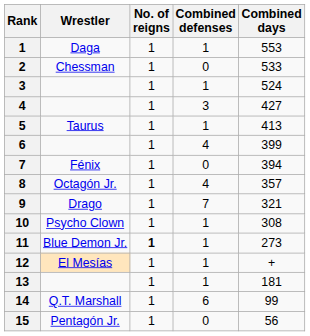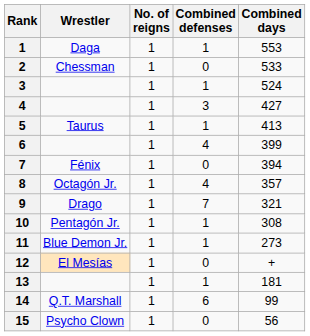 <table class="wikitable sortable" style="text-align: center">
 <tr>
 <th>Rank</th>
 <th>Wrestler</th>
 <th>No. of<br>reigns</th>
 <th>Combined<br>defenses</th>
 <th>Combined<br>days</th>
 </tr>
 <tr>
 <th>1</th>
 <td><a href='#'>Daga</a></td>
 <td>1</td>
 <td>1</td>
 <td>553</td>
 </tr>
 <tr>
 <th>2</th>
 <td><a href='#'>Chessman</a></td>
 <td>1</td>
 <td>0</td>
 <td>533</td>
 </tr>
 <tr>
 <th>3</th>
 <td></td>
 <td>1</td>
 <td>1</td>
 <td>524</td>
 </tr>
 <tr>
 <th>4</th>
 <td></td>
 <td>1</td>
 <td>3</td>
 <td>427</td>
 </tr>
 <tr>
 <th>5</th>
 <td><a href='#'>Taurus</a></td>
 <td>1</td>
 <td>1</td>
 <td>413</td>
 </tr>
 <tr>
 <th>6</th>
 <td></td>
 <td>1</td>
 <td>4</td>
 <td>399</td>
 </tr>
 <tr>
 <th>7</th>
 <td><a href='#'>Fénix</a></td>
 <td>1</td>
 <td>0</td>
 <td>394</td>
 </tr>
 <tr>
 <th>8</th>
 <td><a href='#'>Octagón Jr.</a></td>
 <td>1</td>
 <td>4</td>
 <td>357</td>
 </tr>
 <tr>
 <th>9</th>
 <td><a href='#'>Drago</a></td>
 <td>1</td>
 <td>7</td>
 <td>321</td>
 </tr>
 <tr>
 <th>10</th>
-<td><a href='#'>Psycho Clown</a></td>
+<td><a href='#'>Pentagón Jr.</a></td>
 <td>1</td>
 <td>1</td>
 <td>308</td>
 </tr>
 <tr>
 <th>11</th>
 <td><a href='#'>Blue Demon Jr.</a></td>
-<td><strong>1</strong></td>
+<td>1</td>
 <td>1</td>
 <td>273</td>
 </tr>
 <tr>
 <th>12</th>
 <td style="background-color:#FFE6BD"><a href='#'>El Mesías</a></td>
 <td>1</td>
-<td>1</td>
+<td>0</td>
 <td>+</td>
 </tr>
 <tr>
 <th>13</th>
 <td></td>
 <td>1</td>
 <td>1</td>
 <td>181</td>
 </tr>
 <tr>
 <th>14</th>
 <td><a href='#'>Q.T. Marshall</a></td>
 <td>1</td>
 <td>6</td>
 <td>99</td>
 </tr>
 <tr>
 <th>15</th>
-<td><a href='#'>Pentagón Jr.</a></td>
+<td><a href='#'>Psycho Clown</a></td>
 <td>1</td>
 <td>0</td>
 <td>56</td>
 </tr>
 </table>
